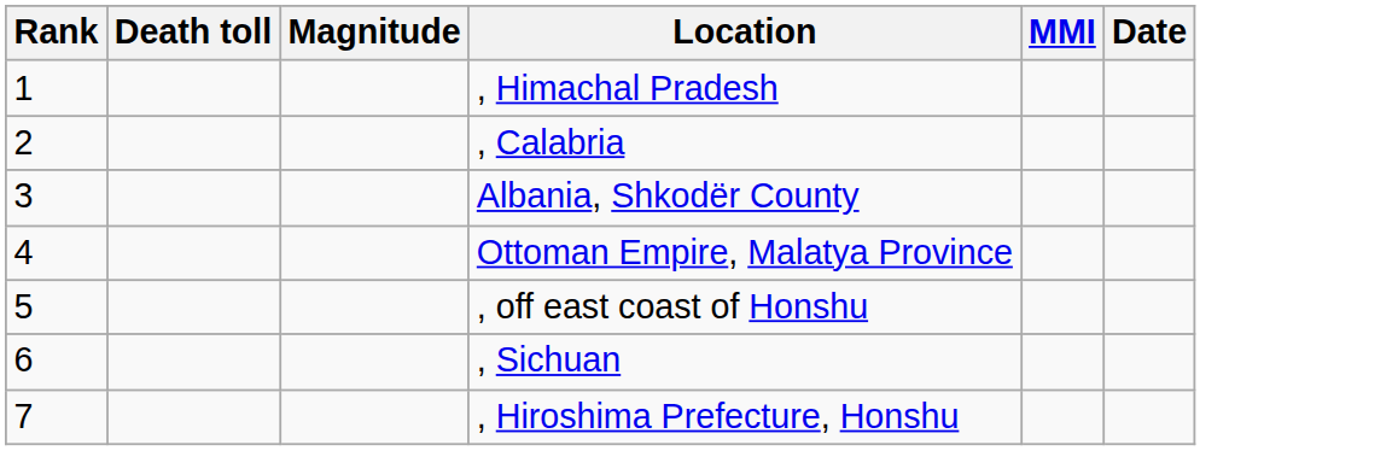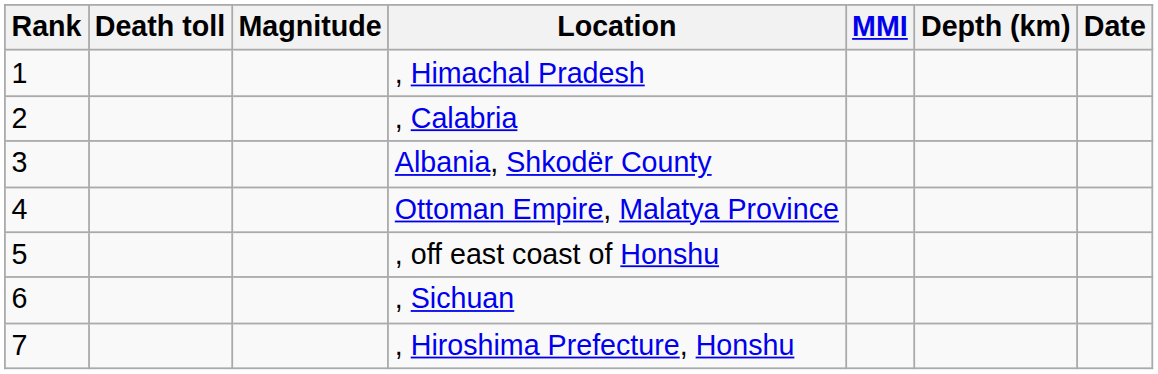 <table class="sortable wikitable"  style="font-size:100%;">
 <tr>
 <th>Rank</th>
 <th>Death toll</th>
 <th>Magnitude</th>
 <th>Location</th>
 <th><a href='#'>MMI</a></th>
+<th>Depth (km)</th>
 <th>Date</th>
 </tr>
 <tr>
 <td>1</td>
 <td></td>
 <td></td>
 <td>, <a href='#'>Himachal Pradesh</a></td>
+<td></td>
 <td></td>
 <td></td>
 </tr>
 <tr>
 <td>2</td>
 <td></td>
 <td></td>
 <td>, <a href='#'>Calabria</a></td>
 <td></td>
 <td></td>
+<td></td>
 </tr>
 <tr>
 <td>3</td>
 <td></td>
 <td></td>
 <td> <a href='#'>Albania</a>, <a href='#'>Shkodër County</a></td>
+<td></td>
 <td></td>
 <td></td>
 </tr>
 <tr>
 <td>4</td>
 <td></td>
 <td></td>
 <td> <a href='#'>Ottoman Empire</a>, <a href='#'>Malatya Province</a></td>
 <td></td>
 <td></td>
+<td></td>
 </tr>
 <tr>
 <td>5</td>
 <td></td>
 <td></td>
 <td>, off east coast of <a href='#'>Honshu</a></td>
+<td></td>
 <td></td>
 <td></td>
 </tr>
 <tr>
 <td>6</td>
 <td></td>
 <td></td>
 <td>, <a href='#'>Sichuan</a></td>
 <td></td>
 <td></td>
+<td></td>
 </tr>
 <tr>
 <td>7</td>
 <td></td>
 <td></td>
 <td>, <a href='#'>Hiroshima Prefecture</a>, <a href='#'>Honshu</a></td>
 <td></td>
 <td></td>
+<td></td>
 </tr>
 </table>
